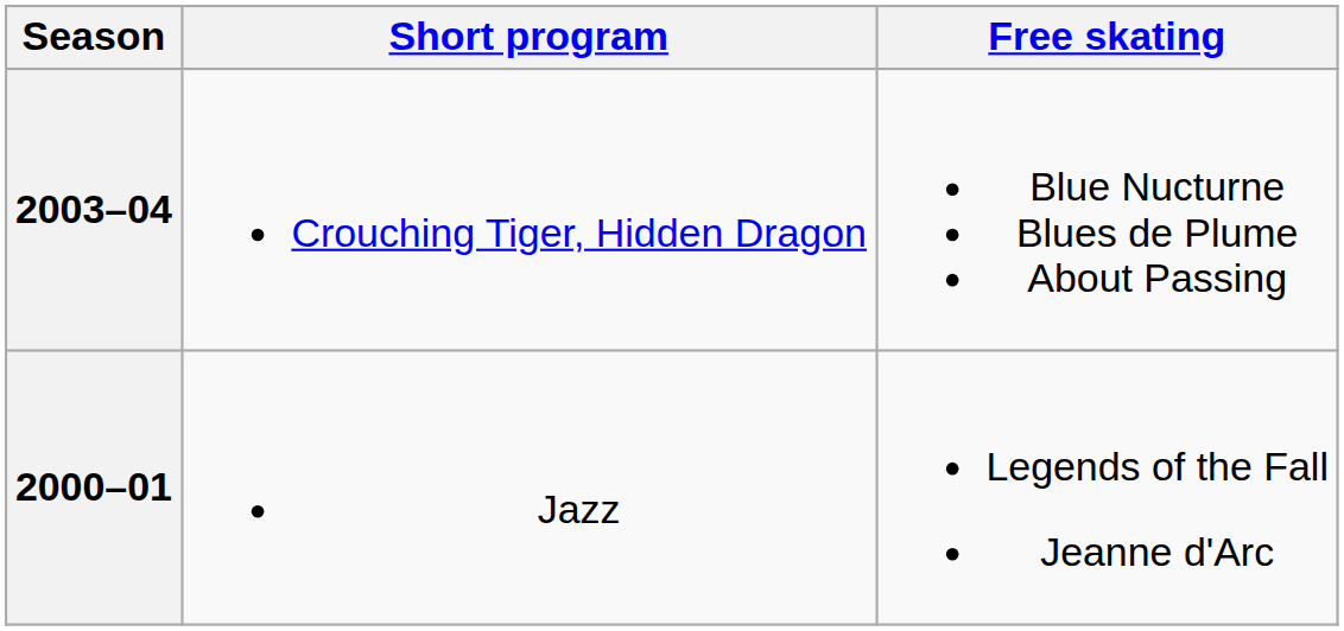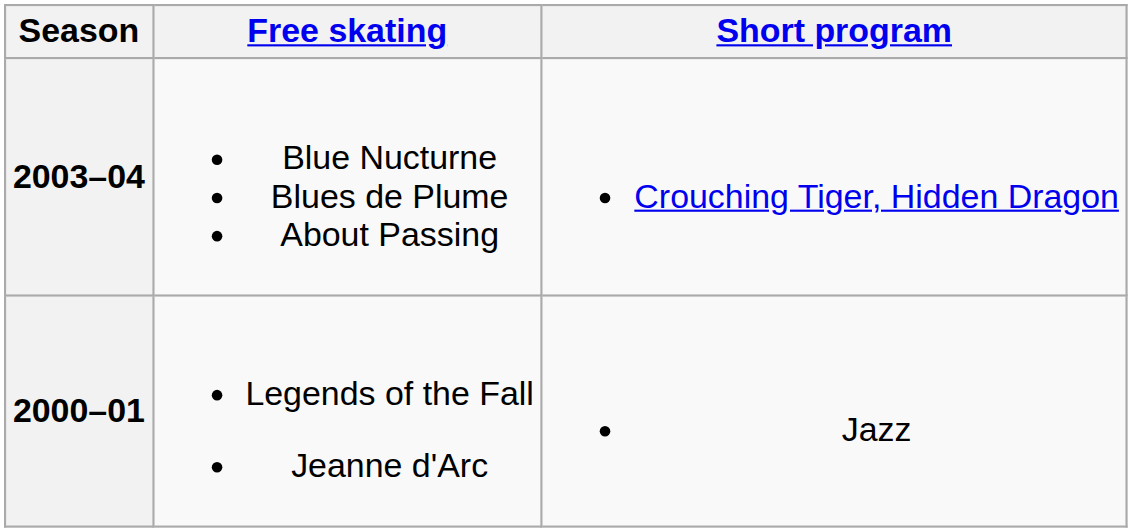 <table class=wikitable style=text-align:center>
 <tr>
 <th>Season</th>
+<th><a href='#'>Free skating</a></th>
 <th><a href='#'>Short program</a></th>
-<th><a href='#'>Free skating</a></th>
 </tr>
 <tr>
 <th>2003–04 <br></th>
+<td><br><ul><li>Blue Nucturne  <br></li><li>Blues de Plume <br></li><li>About Passing <br></li></ul></td>
 <td><br><ul><li><a href='#'>Crouching Tiger, Hidden Dragon</a> <br></li></ul></td>
-<td><br><ul><li>Blue Nucturne  <br></li><li>Blues de Plume <br></li><li>About Passing <br></li></ul></td>
 </tr>
 <tr>
 <th>2000–01 <br></th>
+<td><br><ul><li>Legends of the Fall <br></li></ul><ul><li>Jeanne d'Arc <br></li></ul></td>
 <td><br><ul><li>Jazz</li></ul></td>
-<td><br><ul><li>Legends of the Fall <br></li></ul><ul><li>Jeanne d'Arc <br></li></ul></td>
 </tr>
 </table>
